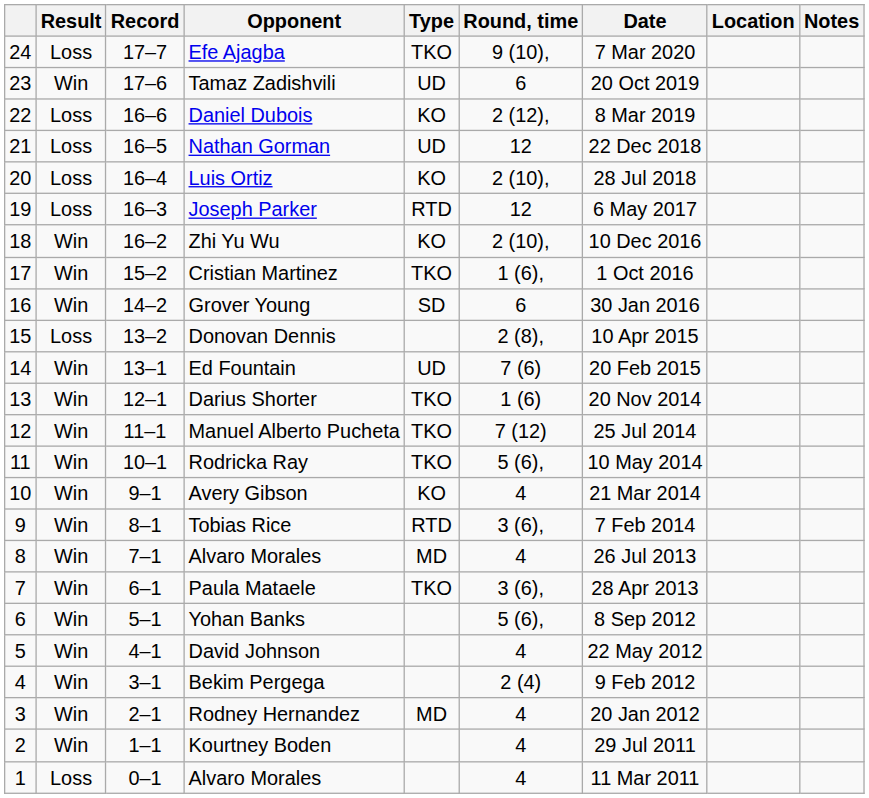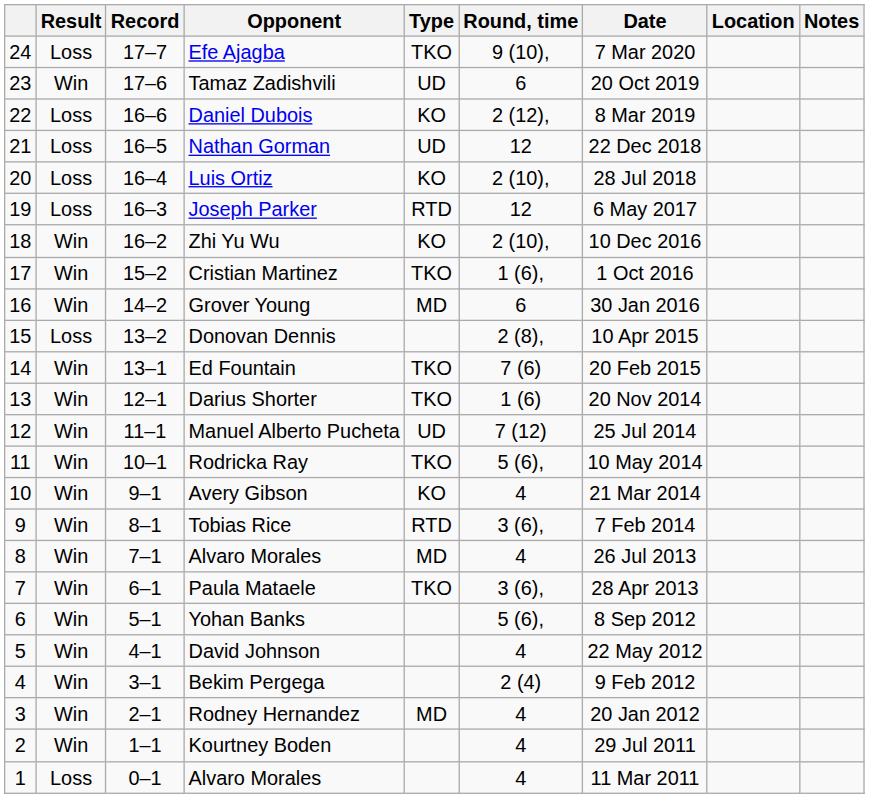 <table class="wikitable" style="text-align:center; font-size:95%">
 <tr>
 <th></th>
 <th>Result</th>
 <th>Record</th>
 <th>Opponent</th>
 <th>Type</th>
 <th>Round, time</th>
 <th>Date</th>
 <th>Location</th>
 <th>Notes</th>
 </tr>
 <tr>
 <td>24</td>
 <td>Loss</td>
 <td>17–7</td>
 <td style="text-align:left;"><a href='#'>Efe Ajagba</a></td>
 <td>TKO</td>
 <td>9 (10), </td>
 <td>7 Mar 2020</td>
 <td style="text-align:left;"></td>
 <td></td>
 </tr>
 <tr>
 <td>23</td>
 <td>Win</td>
 <td>17–6</td>
 <td style="text-align:left;">Tamaz Zadishvili</td>
 <td>UD</td>
 <td>6</td>
 <td>20 Oct 2019</td>
 <td style="text-align:left;"></td>
 <td></td>
 </tr>
 <tr>
 <td>22</td>
 <td>Loss</td>
 <td>16–6</td>
 <td style="text-align:left;"><a href='#'>Daniel Dubois</a></td>
 <td>KO</td>
 <td>2 (12), </td>
 <td>8 Mar 2019</td>
 <td style="text-align:left;"></td>
 <td style="text-align:left;"></td>
 </tr>
 <tr>
 <td>21</td>
 <td>Loss</td>
 <td>16–5</td>
 <td style="text-align:left;"><a href='#'>Nathan Gorman</a></td>
 <td>UD</td>
 <td>12</td>
 <td>22 Dec 2018</td>
 <td style="text-align:left;"></td>
 <td style="text-align:left;"></td>
 </tr>
 <tr>
 <td>20</td>
 <td>Loss</td>
 <td>16–4</td>
 <td style="text-align:left;"><a href='#'>Luis Ortiz</a></td>
 <td>KO</td>
 <td>2 (10), </td>
 <td>28 Jul 2018</td>
 <td style="text-align:left;"></td>
 <td></td>
 </tr>
 <tr>
 <td>19</td>
 <td>Loss</td>
 <td>16–3</td>
 <td style="text-align:left;"><a href='#'>Joseph Parker</a></td>
 <td>RTD</td>
 <td>12</td>
 <td>6 May 2017</td>
 <td style="text-align:left;"></td>
 <td style="text-align:left;"></td>
 </tr>
 <tr>
 <td>18</td>
 <td>Win</td>
 <td>16–2</td>
 <td style="text-align:left;">Zhi Yu Wu</td>
 <td>KO</td>
 <td>2 (10), </td>
 <td>10 Dec 2016</td>
 <td style="text-align:left;"></td>
 <td style="text-align:left;"></td>
 </tr>
 <tr>
 <td>17</td>
 <td>Win</td>
 <td>15–2</td>
 <td style="text-align:left;">Cristian Martinez</td>
 <td>TKO</td>
 <td>1 (6), </td>
 <td>1 Oct 2016</td>
 <td style="text-align:left;"></td>
 <td></td>
 </tr>
 <tr>
 <td>16</td>
 <td>Win</td>
 <td>14–2</td>
 <td style="text-align:left;">Grover Young</td>
-<td>SD</td>
+<td>MD</td>
 <td>6</td>
 <td>30 Jan 2016</td>
 <td style="text-align:left;"></td>
 <td></td>
 </tr>
 <tr>
 <td>15</td>
 <td>Loss</td>
 <td>13–2</td>
 <td style="text-align:left;">Donovan Dennis</td>
 <td></td>
 <td>2 (8), </td>
 <td>10 Apr 2015</td>
 <td style="text-align:left;"></td>
 <td></td>
 </tr>
 <tr>
 <td>14</td>
 <td>Win</td>
 <td>13–1</td>
 <td style="text-align:left;">Ed Fountain</td>
-<td>UD</td>
+<td>TKO</td>
 <td>7 (6)</td>
 <td>20 Feb 2015</td>
 <td style="text-align:left;"></td>
 <td style="text-align:left;"></td>
 </tr>
 <tr>
 <td>13</td>
 <td>Win</td>
 <td>12–1</td>
 <td style="text-align:left;">Darius Shorter</td>
 <td>TKO</td>
 <td>1 (6)</td>
 <td>20 Nov 2014</td>
 <td style="text-align:left;"></td>
 <td></td>
 </tr>
 <tr>
 <td>12</td>
 <td>Win</td>
 <td>11–1</td>
 <td style="text-align:left;">Manuel Alberto Pucheta</td>
-<td>TKO</td>
+<td>UD</td>
 <td>7 (12)</td>
 <td>25 Jul 2014</td>
 <td style="text-align:left;"></td>
 <td style="text-align:left;"></td>
 </tr>
 <tr>
 <td>11</td>
 <td>Win</td>
 <td>10–1</td>
 <td style="text-align:left;">Rodricka Ray</td>
 <td>TKO</td>
 <td>5 (6), </td>
 <td>10 May 2014</td>
 <td style="text-align:left;"></td>
 <td></td>
 </tr>
 <tr>
 <td>10</td>
 <td>Win</td>
 <td>9–1</td>
 <td style="text-align:left;">Avery Gibson</td>
 <td>KO</td>
 <td>4</td>
 <td>21 Mar 2014</td>
 <td style="text-align:left;"></td>
 <td></td>
 </tr>
 <tr>
 <td>9</td>
 <td>Win</td>
 <td>8–1</td>
 <td style="text-align:left;">Tobias Rice</td>
 <td>RTD</td>
 <td>3 (6), </td>
 <td>7 Feb 2014</td>
 <td style="text-align:left;"></td>
 <td></td>
 </tr>
 <tr>
 <td>8</td>
 <td>Win</td>
 <td>7–1</td>
 <td style="text-align:left;">Alvaro Morales</td>
 <td>MD</td>
 <td>4</td>
 <td>26 Jul 2013</td>
 <td style="text-align:left;"></td>
 <td></td>
 </tr>
 <tr>
 <td>7</td>
 <td>Win</td>
 <td>6–1</td>
 <td style="text-align:left;">Paula Mataele</td>
 <td>TKO</td>
 <td>3 (6), </td>
 <td>28 Apr 2013</td>
 <td style="text-align:left;"></td>
 <td></td>
 </tr>
 <tr>
 <td>6</td>
 <td>Win</td>
 <td>5–1</td>
 <td style="text-align:left;">Yohan Banks</td>
 <td></td>
 <td>5 (6), </td>
 <td>8 Sep 2012</td>
 <td style="text-align:left;"></td>
 <td></td>
 </tr>
 <tr>
 <td>5</td>
 <td>Win</td>
 <td>4–1</td>
 <td style="text-align:left;">David Johnson</td>
 <td></td>
 <td>4</td>
 <td>22 May 2012</td>
 <td style="text-align:left;"></td>
 <td></td>
 </tr>
 <tr>
 <td>4</td>
 <td>Win</td>
 <td>3–1</td>
 <td style="text-align:left;">Bekim Pergega</td>
 <td></td>
 <td>2 (4)</td>
 <td>9 Feb 2012</td>
 <td style="text-align:left;"></td>
 <td></td>
 </tr>
 <tr>
 <td>3</td>
 <td>Win</td>
 <td>2–1</td>
 <td style="text-align:left;">Rodney Hernandez</td>
 <td>MD</td>
 <td>4</td>
 <td>20 Jan 2012</td>
 <td style="text-align:left;"></td>
 <td></td>
 </tr>
 <tr>
 <td>2</td>
 <td>Win</td>
 <td>1–1</td>
 <td style="text-align:left;">Kourtney Boden</td>
 <td></td>
 <td>4</td>
 <td>29 Jul 2011</td>
 <td style="text-align:left;"></td>
 <td></td>
 </tr>
 <tr>
 <td>1</td>
 <td>Loss</td>
 <td>0–1</td>
 <td style="text-align:left;">Alvaro Morales</td>
 <td></td>
 <td>4</td>
 <td>11 Mar 2011</td>
 <td style="text-align:left;"></td>
 <td></td>
 </tr>
 </table>
